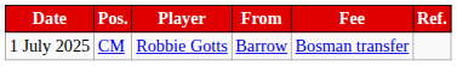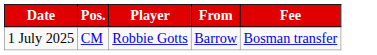 <table class="wikitable plainrowheaders sortable">
 <tr>
 <th style="background:#E00000;border:1px solid black;color:white">Date</th>
 <th style="background:#E00000;border:1px solid black;color:white">Pos.</th>
 <th style="background:#E00000;border:1px solid black;color:white">Player</th>
 <th style="background:#E00000;border:1px solid black;color:white">From</th>
 <th style="background:#E00000;border:1px solid black;color:white">Fee</th>
-<th style="background:#E00000;border:1px solid black;color:white">Ref.</th>
 </tr>
 <tr>
 <td>1 July 2025</td>
 <td><a href='#'>CM</a></td>
 <td> <a href='#'>Robbie Gotts</a></td>
 <td> <a href='#'>Barrow</a></td>
 <td><a href='#'>Bosman transfer</a></td>
-<td></td>
 </tr>
 </table>
